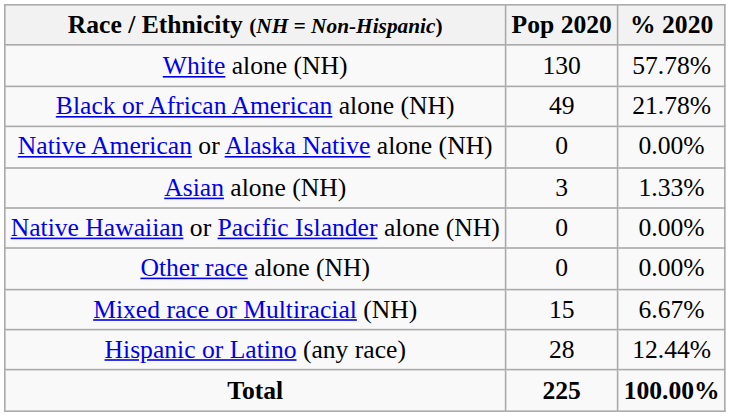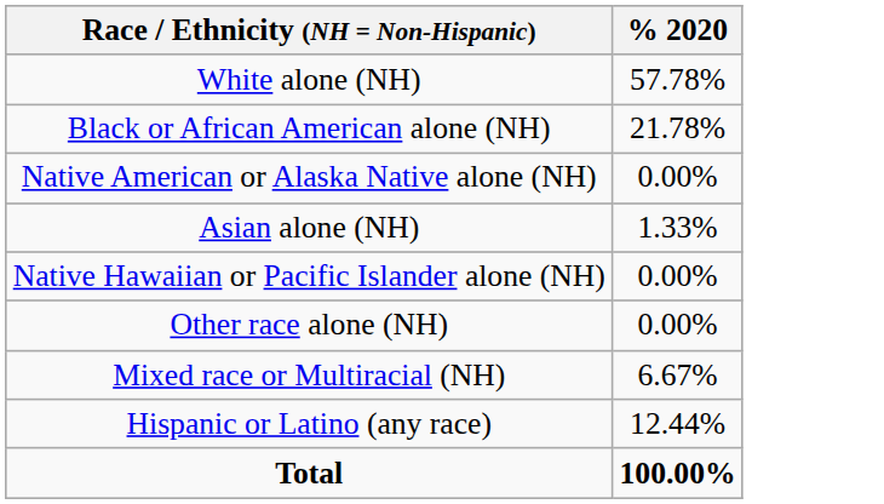 <table class="wikitable" style="text-align:center;">
 <tr>
 <th>Race / Ethnicity <small>(<em>NH = Non-Hispanic</em>)</small></th>
-<th>Pop 2020</th>
 <th>% 2020</th>
 </tr>
 <tr>
 <td><a href='#'>White</a> alone (NH)</td>
-<td>130</td>
 <td>57.78%</td>
 </tr>
 <tr>
 <td><a href='#'>Black or African American</a> alone (NH)</td>
-<td>49</td>
 <td>21.78%</td>
 </tr>
 <tr>
 <td><a href='#'>Native American</a> or <a href='#'>Alaska Native</a> alone (NH)</td>
-<td>0 </td>
 <td>0.00%</td>
 </tr>
 <tr>
 <td><a href='#'>Asian</a> alone (NH)</td>
-<td>3 </td>
 <td>1.33%</td>
 </tr>
 <tr>
 <td><a href='#'>Native Hawaiian</a> or <a href='#'>Pacific Islander</a> alone (NH)</td>
-<td>0 </td>
 <td>0.00%</td>
 </tr>
 <tr>
 <td><a href='#'>Other race</a> alone (NH)</td>
-<td>0</td>
 <td>0.00%</td>
 </tr>
 <tr>
 <td><a href='#'>Mixed race or Multiracial</a> (NH)</td>
-<td>15</td>
 <td>6.67%</td>
 </tr>
 <tr>
 <td><a href='#'>Hispanic or Latino</a> (any race)</td>
-<td>28</td>
 <td>12.44%</td>
 </tr>
 <tr>
 <td><strong>Total</strong></td>
-<td><strong>225</strong></td>
 <td><strong>100.00%</strong></td>
 </tr>
 </table>
